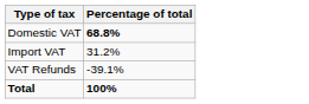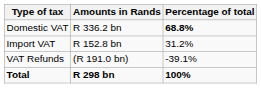 <table class="wikitable">
 <tr>
 <th>Type of tax</th>
+<th>Amounts in Rands</th>
 <th>Percentage of total</th>
 </tr>
 <tr>
 <td>Domestic VAT</td>
+<td>R 336.2 bn</td>
 <td><strong>68.8%</strong></td>
 </tr>
 <tr>
 <td>Import VAT</td>
+<td>R 152.8 bn</td>
 <td>31.2%</td>
 </tr>
 <tr>
 <td>VAT Refunds</td>
+<td>(R 191.0 bn)</td>
 <td>-39.1%</td>
 </tr>
 <tr>
 <td><strong>Total</strong></td>
+<td><strong>R 298 bn</strong></td>
 <td><strong>100%</strong></td>
 </tr>
 </table>
